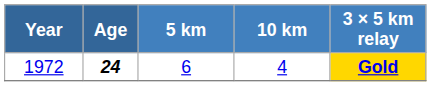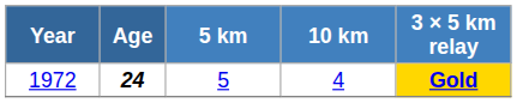 <table class="wikitable" style="font-size:95%; text-align:center; border:grey solid 1px; border-collapse:collapse; background:#ffffff;">
 <tr>
 <th style="background-color:#369; color:white; width:60px;"> Year </th>
 <th style="background-color:#369; color:white; width:40px;"> Age </th>
 <th style="background-color:#4180be; color:white; width:75px;"> 5 km </th>
 <th style="background-color:#4180be; color:white; width:75px;"> 10 km </th>
 <th style="background-color:#4180be; color:white; width:75px;"> 3 × 5 km <br> relay </th>
 </tr>
 <tr>
 <td><a href='#'>1972</a></td>
 <td><strong><em>24</em></strong></td>
-<td><a href='#'>6</a></td>
+<td><a href='#'>5</a></td>
 <td><a href='#'>4</a></td>
 <td style="background:gold;"><a href='#'><strong>Gold</strong></a></td>
 </tr>
 <tr>
 </tr>
 </table>
